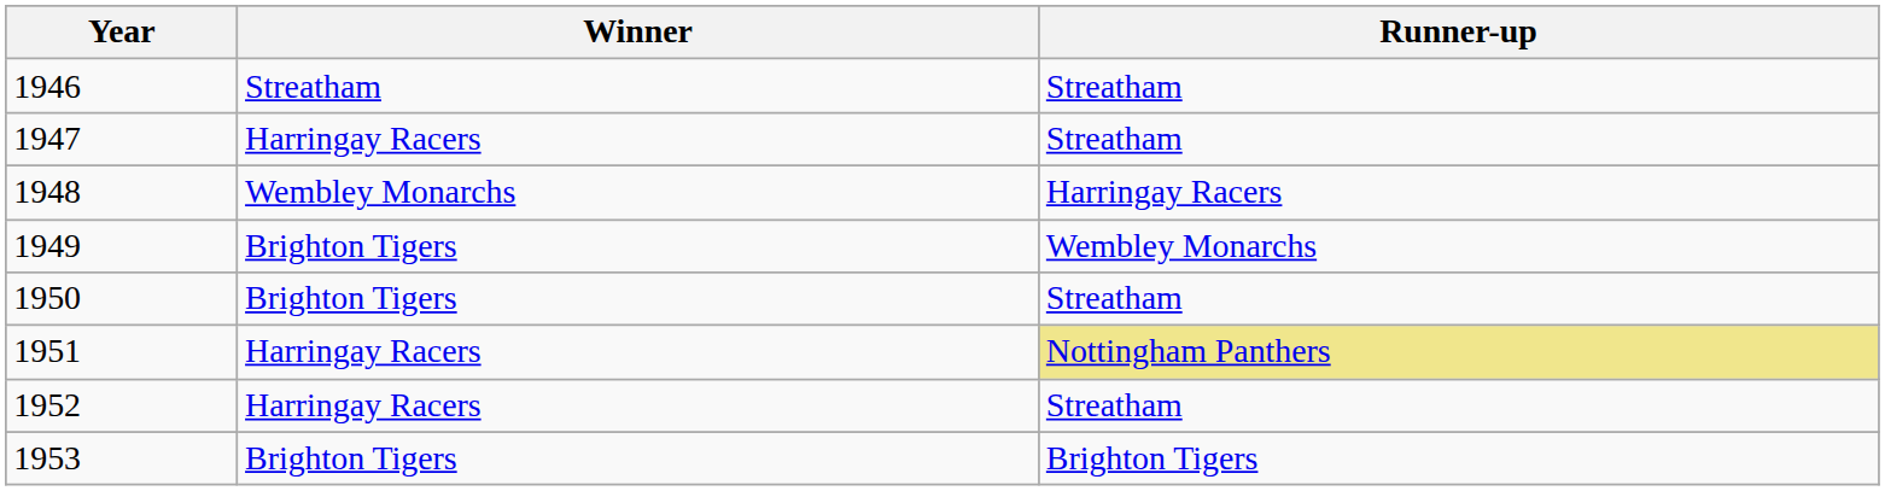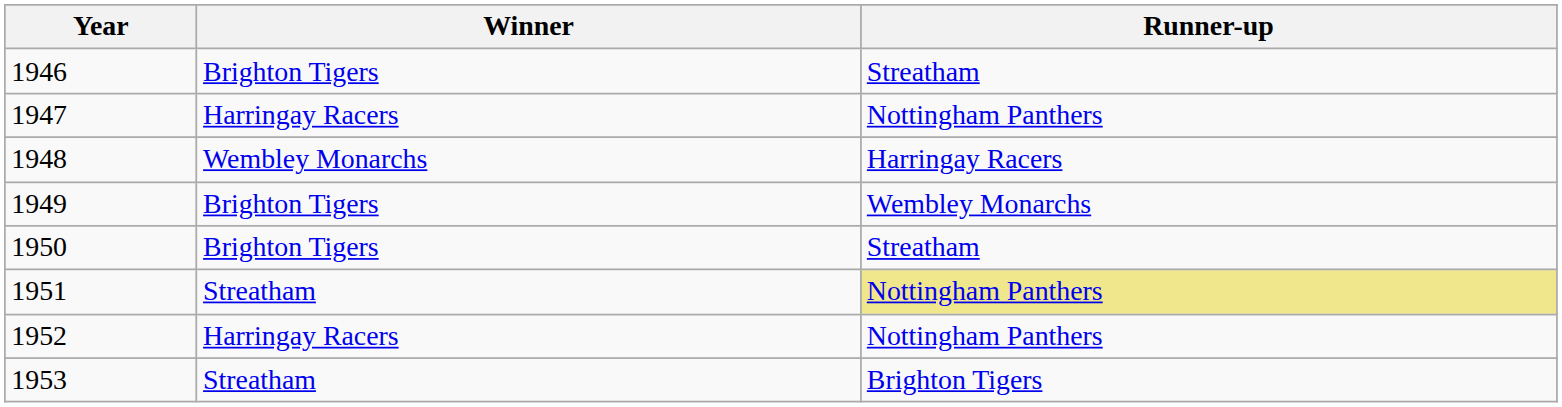 <table class="wikitable" width=45%>
 <tr>
 <th>Year</th>
 <th>Winner</th>
 <th>Runner-up</th>
 </tr>
 <tr>
 <td>1946</td>
-<td><a href='#'>Streatham</a></td>
+<td><a href='#'>Brighton Tigers</a></td>
 <td><a href='#'>Streatham</a></td>
 </tr>
 <tr>
 <td>1947</td>
 <td><a href='#'>Harringay Racers</a></td>
-<td><a href='#'>Streatham</a></td>
+<td><a href='#'>Nottingham Panthers</a></td>
 </tr>
 <tr>
 <td>1948</td>
 <td><a href='#'>Wembley Monarchs</a></td>
 <td><a href='#'>Harringay Racers</a></td>
 </tr>
 <tr>
 <td>1949</td>
 <td><a href='#'>Brighton Tigers</a></td>
 <td><a href='#'>Wembley Monarchs</a></td>
 </tr>
 <tr>
 <td>1950</td>
 <td><a href='#'>Brighton Tigers</a></td>
 <td><a href='#'>Streatham</a></td>
 </tr>
 <tr>
 <td>1951</td>
-<td><a href='#'>Harringay Racers</a></td>
+<td><a href='#'>Streatham</a></td>
 <td style="background: khaki;"><a href='#'>Nottingham Panthers</a></td>
 </tr>
 <tr>
 <td>1952</td>
 <td><a href='#'>Harringay Racers</a></td>
-<td><a href='#'>Streatham</a></td>
+<td><a href='#'>Nottingham Panthers</a></td>
 </tr>
 <tr>
 <td>1953</td>
-<td><a href='#'>Brighton Tigers</a></td>
+<td><a href='#'>Streatham</a></td>
 <td><a href='#'>Brighton Tigers</a></td>
 </tr>
 </table>
